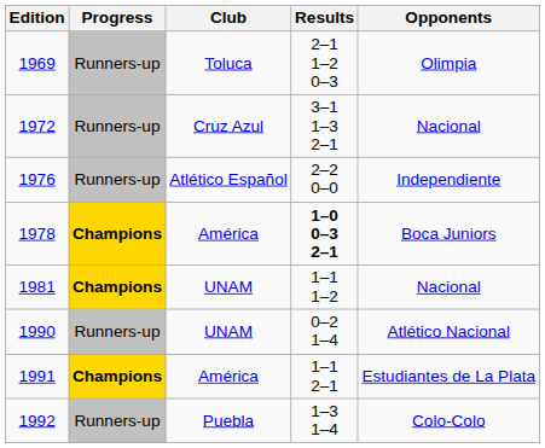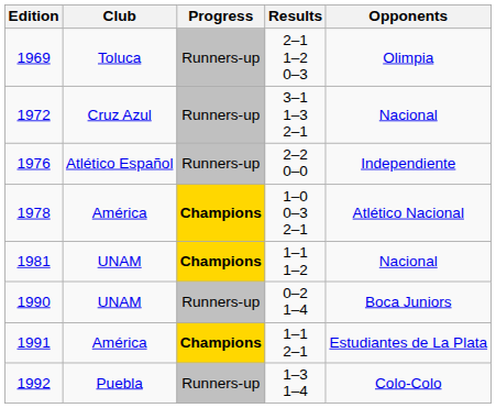 <table class="wikitable" style="text-align: center;">
 <tr>
 <th>Edition</th>
+<th>Club</th>
 <th>Progress</th>
-<th>Club</th>
 <th>Results</th>
 <th>Opponents</th>
 </tr>
 <tr>
 <td><a href='#'>1969</a></td>
+<td><a href='#'>Toluca</a></td>
 <td bgcolor="silver">Runners-up</td>
-<td><a href='#'>Toluca</a></td>
 <td>2–1<br>1–2<br>0–3</td>
 <td> <a href='#'>Olimpia</a></td>
 </tr>
 <tr>
 <td><a href='#'>1972</a></td>
+<td><a href='#'>Cruz Azul</a></td>
 <td bgcolor="silver">Runners-up</td>
-<td><a href='#'>Cruz Azul</a></td>
 <td>3–1<br>1–3<br>2–1</td>
 <td> <a href='#'>Nacional</a></td>
 </tr>
 <tr>
 <td><a href='#'>1976</a></td>
+<td><a href='#'>Atlético Español</a></td>
 <td bgcolor="silver">Runners-up</td>
-<td><a href='#'>Atlético Español</a></td>
 <td>2–2<br>0–0<br><small></small></td>
 <td> <a href='#'>Independiente</a></td>
 </tr>
 <tr>
 <td><a href='#'>1978</a></td>
+<td><a href='#'>América</a></td>
 <td bgcolor="gold"><strong>Champions</strong></td>
-<td><a href='#'>América</a></td>
-<td><strong>1–0<br>0–3<br>2–1</strong></td>
-<td> <a href='#'>Boca Juniors</a></td>
+<td>1–0<br>0–3<br>2–1</td>
+<td> <a href='#'>Atlético Nacional</a></td>
 </tr>
 <tr>
 <td><a href='#'>1981</a></td>
+<td><a href='#'>UNAM</a></td>
 <td bgcolor="gold"><strong>Champions</strong></td>
-<td><a href='#'>UNAM</a></td>
 <td>1–1<br>1–2</td>
 <td> <a href='#'>Nacional</a></td>
 </tr>
 <tr>
 <td><a href='#'>1990</a></td>
+<td><a href='#'>UNAM</a></td>
 <td bgcolor="silver">Runners-up</td>
-<td><a href='#'>UNAM</a></td>
 <td>0–2<br>1–4</td>
-<td> <a href='#'>Atlético Nacional</a></td>
+<td> <a href='#'>Boca Juniors</a></td>
 </tr>
 <tr>
 <td><a href='#'>1991</a></td>
+<td><a href='#'>América</a></td>
 <td bgcolor="gold"><strong>Champions</strong></td>
-<td><a href='#'>América</a></td>
 <td>1–1<br>2–1</td>
 <td> <a href='#'>Estudiantes de La Plata</a></td>
 </tr>
 <tr>
 <td><a href='#'>1992</a></td>
+<td><a href='#'>Puebla</a></td>
 <td bgcolor="silver">Runners-up</td>
-<td><a href='#'>Puebla</a></td>
 <td>1–3<br>1–4</td>
 <td> <a href='#'>Colo-Colo</a></td>
 </tr>
 </table>
